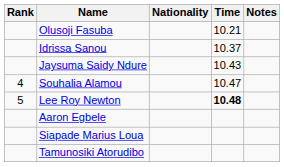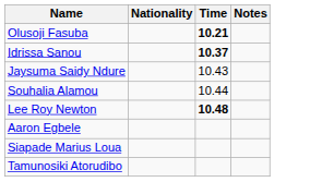 <table class="wikitable sortable" style="text-align:center">
 <tr>
-<th>Rank</th>
 <th>Name</th>
 <th>Nationality</th>
 <th>Time</th>
 <th>Notes</th>
 </tr>
 <tr>
-<td></td>
 <td align=left><a href='#'>Olusoji Fasuba</a></td>
 <td align=left></td>
-<td>10.21</td>
+<td><strong>10.21</strong></td>
 <td></td>
 </tr>
 <tr>
-<td></td>
 <td align=left><a href='#'>Idrissa Sanou</a></td>
 <td align=left></td>
-<td>10.37</td>
+<td><strong>10.37</strong></td>
 <td></td>
 </tr>
 <tr>
-<td></td>
 <td align=left><a href='#'>Jaysuma Saidy Ndure</a></td>
 <td align=left></td>
 <td>10.43</td>
 <td></td>
 </tr>
 <tr>
-<td>4</td>
 <td align=left><a href='#'>Souhalia Alamou</a></td>
 <td align=left></td>
-<td>10.47</td>
+<td>10.44</td>
 <td></td>
 </tr>
 <tr>
-<td>5</td>
 <td align=left><a href='#'>Lee Roy Newton</a></td>
 <td align=left></td>
 <td><strong>10.48</strong></td>
 <td></td>
 </tr>
 <tr>
-<td></td>
 <td align=left><a href='#'>Aaron Egbele</a></td>
 <td align=left></td>
 <td></td>
 <td></td>
 </tr>
 <tr>
-<td></td>
 <td align=left><a href='#'>Siapade Marius Loua</a></td>
 <td align=left></td>
 <td></td>
 <td></td>
 </tr>
 <tr>
-<td></td>
 <td align=left><a href='#'>Tamunosiki Atorudibo</a></td>
 <td align=left></td>
 <td></td>
 <td></td>
 </tr>
 </table>
